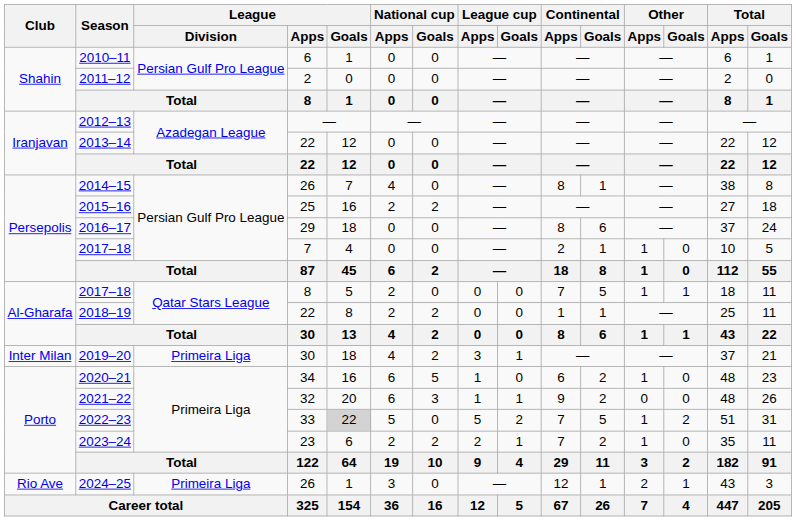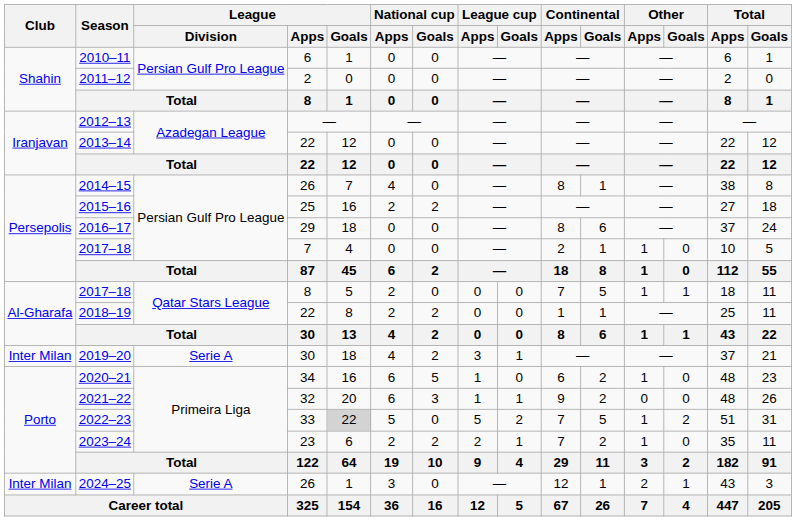 <table class="wikitable" style="text-align:center">
 <tr>
 <th rowspan="2">Club</th>
 <th rowspan="2">Season</th>
 <th colspan="3">League</th>
 <th colspan="2">National cup</th>
 <th colspan="2">League cup</th>
 <th colspan="2">Continental</th>
 <th colspan="2">Other</th>
 <th colspan="2">Total</th>
 </tr>
 <tr>
 <th>Division</th>
 <th>Apps</th>
 <th>Goals</th>
 <th>Apps</th>
 <th>Goals</th>
 <th>Apps</th>
 <th>Goals</th>
 <th>Apps</th>
 <th>Goals</th>
 <th>Apps</th>
 <th>Goals</th>
 <th>Apps</th>
 <th>Goals</th>
 </tr>
 <tr>
 <td rowspan="3"><a href='#'>Shahin</a></td>
 <td><a href='#'>2010–11</a></td>
 <td rowspan="2"><a href='#'>Persian Gulf Pro League</a></td>
 <td>6</td>
 <td>1</td>
 <td>0</td>
 <td>0</td>
 <td colspan="2">—</td>
 <td colspan="2">—</td>
 <td colspan="2">—</td>
 <td>6</td>
 <td>1</td>
 </tr>
 <tr>
 <td><a href='#'>2011–12</a></td>
 <td>2</td>
 <td>0</td>
 <td>0</td>
 <td>0</td>
 <td colspan="2">—</td>
 <td colspan="2">—</td>
 <td colspan="2">—</td>
 <td>2</td>
 <td>0</td>
 </tr>
 <tr>
 <th colspan="2">Total</th>
 <th>8</th>
 <th>1</th>
 <th>0</th>
 <th>0</th>
 <th colspan="2">—</th>
 <th colspan="2">—</th>
 <th colspan="2">—</th>
 <th>8</th>
 <th>1</th>
 </tr>
 <tr>
 <td rowspan="3"><a href='#'>Iranjavan</a></td>
 <td><a href='#'>2012–13</a></td>
 <td rowspan="2"><a href='#'>Azadegan League</a></td>
 <td colspan="2">—</td>
 <td colspan="2">—</td>
 <td colspan="2">—</td>
 <td colspan="2">—</td>
 <td colspan="2">—</td>
 <td colspan="2">—</td>
 </tr>
 <tr>
 <td><a href='#'>2013–14</a></td>
 <td>22</td>
 <td>12</td>
 <td>0</td>
 <td>0</td>
 <td colspan="2">—</td>
 <td colspan="2">—</td>
 <td colspan="2">—</td>
 <td>22</td>
 <td>12</td>
 </tr>
 <tr>
 <th colspan="2">Total</th>
 <th>22</th>
 <th>12</th>
 <th>0</th>
 <th>0</th>
 <th colspan="2">—</th>
 <th colspan="2">—</th>
 <th colspan="2">—</th>
 <th>22</th>
 <th>12</th>
 </tr>
 <tr>
 <td rowspan="5"><a href='#'>Persepolis</a></td>
 <td><a href='#'>2014–15</a></td>
 <td rowspan="4">Persian Gulf Pro League</td>
 <td>26</td>
 <td>7</td>
 <td>4</td>
 <td>0</td>
 <td colspan="2">—</td>
 <td>8</td>
 <td>1</td>
 <td colspan="2">—</td>
 <td>38</td>
 <td>8</td>
 </tr>
 <tr>
 <td><a href='#'>2015–16</a></td>
 <td>25</td>
 <td>16</td>
 <td>2</td>
 <td>2</td>
 <td colspan="2">—</td>
 <td colspan="2">—</td>
 <td colspan="2">—</td>
 <td>27</td>
 <td>18</td>
 </tr>
 <tr>
 <td><a href='#'>2016–17</a></td>
 <td>29</td>
 <td>18</td>
 <td>0</td>
 <td>0</td>
 <td colspan="2">—</td>
 <td>8</td>
 <td>6</td>
 <td colspan="2">—</td>
 <td>37</td>
 <td>24</td>
 </tr>
 <tr>
 <td><a href='#'>2017–18</a></td>
 <td>7</td>
 <td>4</td>
 <td>0</td>
 <td>0</td>
 <td colspan="2">—</td>
 <td>2</td>
 <td>1</td>
 <td>1</td>
 <td>0</td>
 <td>10</td>
 <td>5</td>
 </tr>
 <tr>
 <th colspan="2">Total</th>
 <th>87</th>
 <th>45</th>
 <th>6</th>
 <th>2</th>
 <th colspan="2">—</th>
 <th>18</th>
 <th>8</th>
 <th>1</th>
 <th>0</th>
 <th>112</th>
 <th>55</th>
 </tr>
 <tr>
 <td rowspan="3"><a href='#'>Al-Gharafa</a></td>
 <td><a href='#'>2017–18</a></td>
 <td rowspan="2"><a href='#'>Qatar Stars League</a></td>
 <td>8</td>
 <td>5</td>
 <td>2</td>
 <td>0</td>
 <td>0</td>
 <td>0</td>
 <td>7</td>
 <td>5</td>
 <td>1</td>
 <td>1</td>
 <td>18</td>
 <td>11</td>
 </tr>
 <tr>
 <td><a href='#'>2018–19</a></td>
 <td>22</td>
 <td>8</td>
 <td>2</td>
 <td>2</td>
 <td>0</td>
 <td>0</td>
 <td>1</td>
 <td>1</td>
 <td colspan="2">—</td>
 <td>25</td>
 <td>11</td>
 </tr>
 <tr>
 <th colspan="2">Total</th>
 <th>30</th>
 <th>13</th>
 <th>4</th>
 <th>2</th>
 <th>0</th>
 <th>0</th>
 <th>8</th>
 <th>6</th>
 <th>1</th>
 <th>1</th>
 <th>43</th>
 <th>22</th>
 </tr>
 <tr>
 <td><a href='#'>Inter Milan</a></td>
 <td><a href='#'>2019–20</a></td>
-<td><a href='#'>Primeira Liga</a></td>
+<td><a href='#'>Serie A</a></td>
 <td>30</td>
 <td>18</td>
 <td>4</td>
 <td>2</td>
 <td>3</td>
 <td>1</td>
 <td colspan="2">—</td>
 <td colspan="2">—</td>
 <td>37</td>
 <td>21</td>
 </tr>
 <tr>
 <td rowspan="5"><a href='#'>Porto</a></td>
 <td><a href='#'>2020–21</a></td>
 <td rowspan="4">Primeira Liga</td>
 <td>34</td>
 <td>16</td>
 <td>6</td>
 <td>5</td>
 <td>1</td>
 <td>0</td>
 <td>6</td>
 <td>2</td>
 <td>1</td>
 <td>0</td>
 <td>48</td>
 <td>23</td>
 </tr>
 <tr>
 <td><a href='#'>2021–22</a></td>
 <td>32</td>
 <td>20</td>
 <td>6</td>
 <td>3</td>
 <td>1</td>
 <td>1</td>
 <td>9</td>
 <td>2</td>
 <td>0</td>
 <td>0</td>
 <td>48</td>
 <td>26</td>
 </tr>
 <tr>
 <td><a href='#'>2022–23</a></td>
 <td>33</td>
 <td style="background: lightgrey;">22</td>
 <td>5</td>
 <td>0</td>
 <td>5</td>
 <td>2</td>
 <td>7</td>
 <td>5</td>
 <td>1</td>
 <td>2</td>
 <td>51</td>
 <td>31</td>
 </tr>
 <tr>
 <td><a href='#'>2023–24</a></td>
 <td>23</td>
 <td>6</td>
 <td>2</td>
 <td>2</td>
 <td>2</td>
 <td>1</td>
 <td>7</td>
 <td>2</td>
 <td>1</td>
 <td>0</td>
 <td>35</td>
 <td>11</td>
 </tr>
 <tr>
 <th colspan="2">Total</th>
 <th>122</th>
 <th>64</th>
 <th>19</th>
 <th>10</th>
 <th>9</th>
 <th>4</th>
 <th>29</th>
 <th>11</th>
 <th>3</th>
 <th>2</th>
 <th>182</th>
 <th>91</th>
 </tr>
 <tr>
-<td><a href='#'>Rio Ave</a></td>
+<td><a href='#'>Inter Milan</a></td>
 <td><a href='#'>2024–25</a></td>
-<td><a href='#'>Primeira Liga</a></td>
+<td><a href='#'>Serie A</a></td>
 <td>26</td>
 <td>1</td>
 <td>3</td>
 <td>0</td>
 <td colspan="2">—</td>
 <td>12</td>
 <td>1</td>
 <td>2</td>
 <td>1</td>
 <td>43</td>
 <td>3</td>
 </tr>
 <tr>
 <th colspan="3">Career total</th>
 <th>325</th>
 <th>154</th>
 <th>36</th>
 <th>16</th>
 <th>12</th>
 <th>5</th>
 <th>67</th>
 <th>26</th>
 <th>7</th>
 <th>4</th>
 <th>447</th>
 <th>205</th>
 </tr>
 </table>
